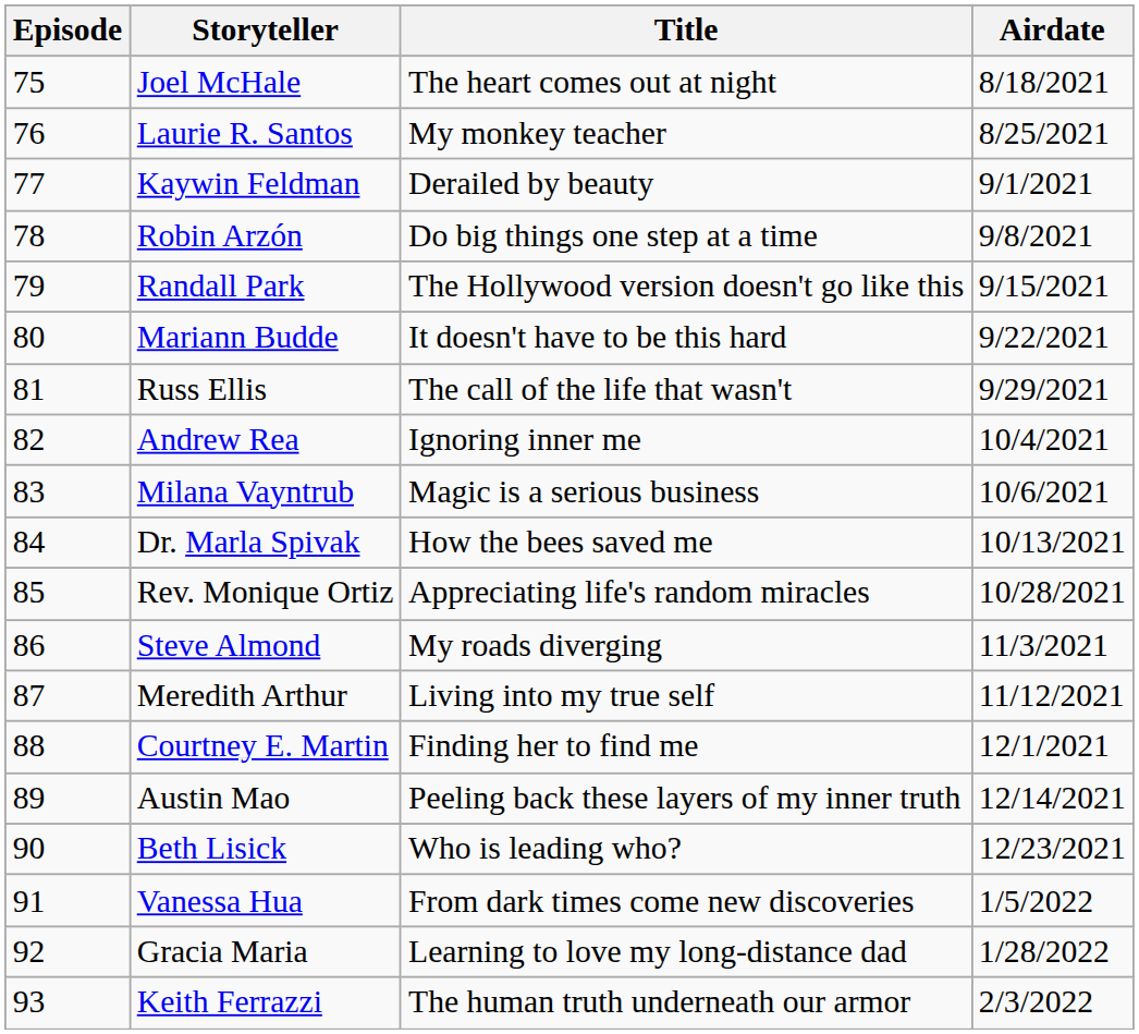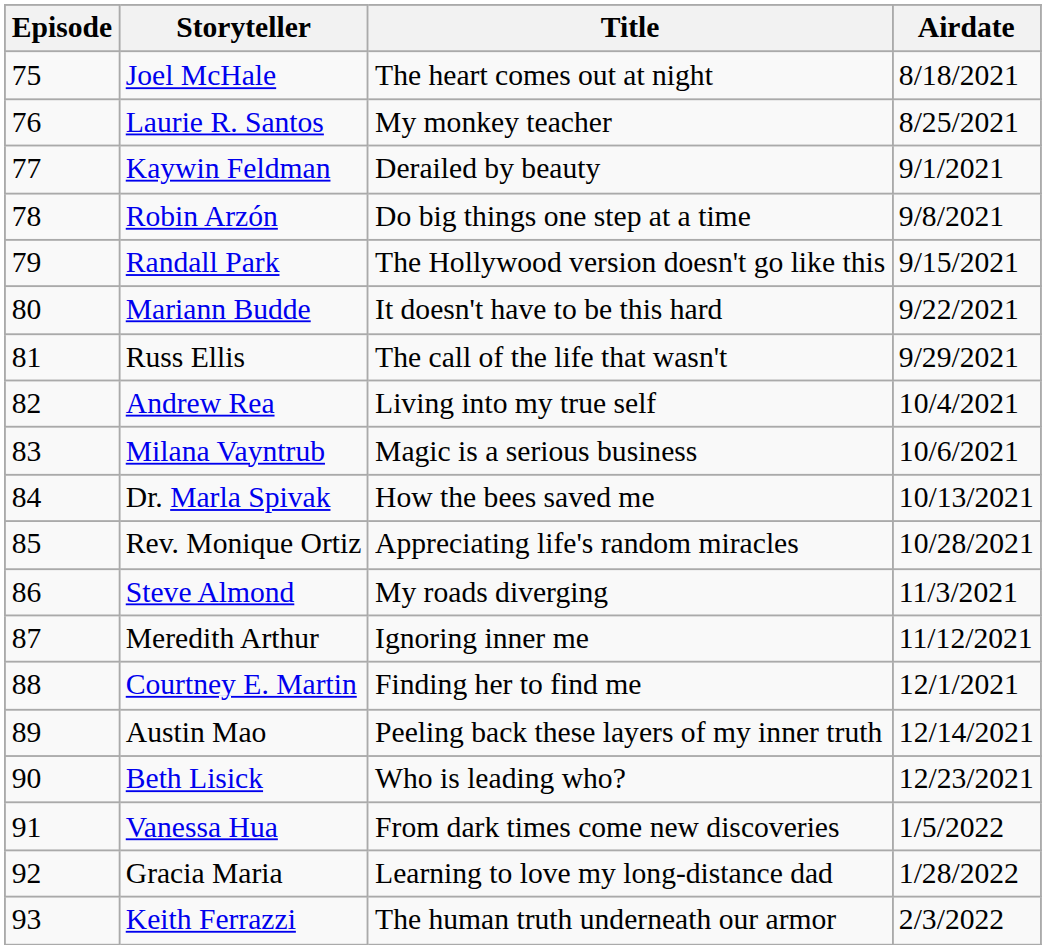 <table class="wikitable collapsible collapsed">
 <tr>
 <th>Episode</th>
 <th>Storyteller</th>
 <th>Title</th>
 <th>Airdate</th>
 </tr>
 <tr>
 <td>75</td>
 <td><a href='#'>Joel McHale</a></td>
 <td>The heart comes out at night</td>
 <td>8/18/2021</td>
 </tr>
 <tr>
 <td>76</td>
 <td><a href='#'>Laurie R. Santos</a></td>
 <td>My monkey teacher</td>
 <td>8/25/2021</td>
 </tr>
 <tr>
 <td>77</td>
 <td><a href='#'>Kaywin Feldman</a></td>
 <td>Derailed by beauty</td>
 <td>9/1/2021</td>
 </tr>
 <tr>
 <td>78</td>
 <td><a href='#'>Robin Arzón</a></td>
 <td>Do big things one step at a time</td>
 <td>9/8/2021</td>
 </tr>
 <tr>
 <td>79</td>
 <td><a href='#'>Randall Park</a></td>
 <td>The Hollywood version doesn't go like this</td>
 <td>9/15/2021</td>
 </tr>
 <tr>
 <td>80</td>
 <td><a href='#'>Mariann Budde</a></td>
 <td>It doesn't have to be this hard</td>
 <td>9/22/2021</td>
 </tr>
 <tr>
 <td>81</td>
 <td>Russ Ellis</td>
 <td>The call of the life that wasn't</td>
 <td>9/29/2021</td>
 </tr>
 <tr>
 <td>82</td>
 <td><a href='#'>Andrew Rea</a></td>
-<td>Ignoring inner me</td>
+<td>Living into my true self</td>
 <td>10/4/2021</td>
 </tr>
 <tr>
 <td>83</td>
 <td><a href='#'>Milana Vayntrub</a></td>
 <td>Magic is a serious business</td>
 <td>10/6/2021</td>
 </tr>
 <tr>
 <td>84</td>
 <td>Dr. <a href='#'>Marla Spivak</a></td>
 <td>How the bees saved me</td>
 <td>10/13/2021</td>
 </tr>
 <tr>
 <td>85</td>
 <td>Rev. Monique Ortiz</td>
 <td>Appreciating life's random miracles</td>
 <td>10/28/2021</td>
 </tr>
 <tr>
 <td>86</td>
 <td><a href='#'>Steve Almond</a></td>
 <td>My roads diverging</td>
 <td>11/3/2021</td>
 </tr>
 <tr>
 <td>87</td>
 <td>Meredith Arthur</td>
-<td>Living into my true self</td>
+<td>Ignoring inner me</td>
 <td>11/12/2021</td>
 </tr>
 <tr>
 <td>88</td>
 <td><a href='#'>Courtney E. Martin</a></td>
 <td>Finding her to find me</td>
 <td>12/1/2021</td>
 </tr>
 <tr>
 <td>89</td>
 <td>Austin Mao</td>
 <td>Peeling back these layers of my inner truth</td>
 <td>12/14/2021</td>
 </tr>
 <tr>
 <td>90</td>
 <td><a href='#'>Beth Lisick</a></td>
 <td>Who is leading who?</td>
 <td>12/23/2021</td>
 </tr>
 <tr>
 <td>91</td>
 <td><a href='#'>Vanessa Hua</a></td>
 <td>From dark times come new discoveries</td>
 <td>1/5/2022</td>
 </tr>
 <tr>
 <td>92</td>
 <td>Gracia Maria</td>
 <td>Learning to love my long-distance dad</td>
 <td>1/28/2022</td>
 </tr>
 <tr>
 <td>93</td>
 <td><a href='#'>Keith Ferrazzi</a></td>
 <td>The human truth underneath our armor</td>
 <td>2/3/2022</td>
 </tr>
 </table>
